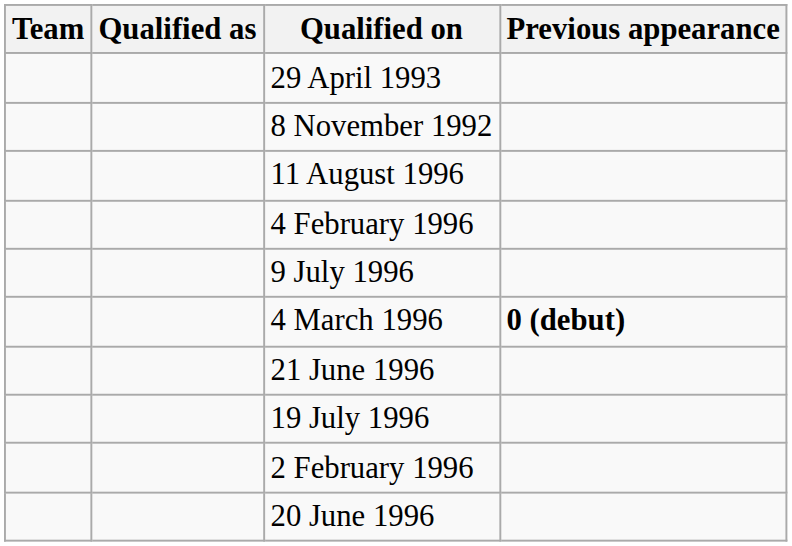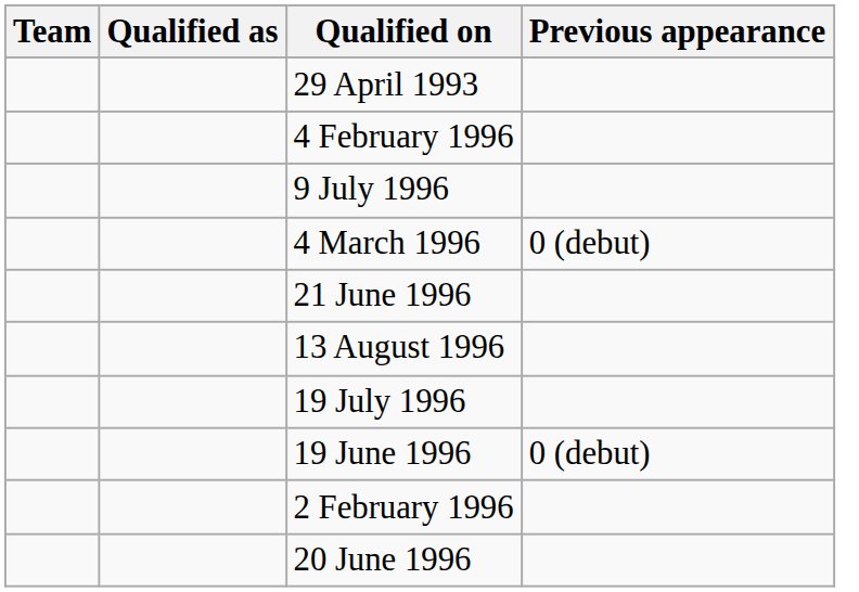 <table class="wikitable sortable" style="text-align:left;">
 <tr>
 <th>Team</th>
 <th>Qualified as</th>
 <th>Qualified on</th>
 <th>Previous appearance</th>
 </tr>
 <tr>
 <td></td>
 <td></td>
 <td>29 April 1993</td>
-<td></td>
-</tr>
-<tr>
-<td></td>
-<td></td>
-<td>8 November 1992</td>
-<td></td>
-</tr>
-<tr>
-<td></td>
-<td></td>
-<td>11 August 1996</td>
 <td></td>
 </tr>
 <tr>
 <td></td>
 <td></td>
 <td>4 February 1996</td>
 <td></td>
 </tr>
 <tr>
 <td></td>
 <td></td>
 <td>9 July 1996</td>
 <td></td>
 </tr>
 <tr>
 <td></td>
 <td></td>
 <td>4 March 1996</td>
-<td><strong>0 (debut)</strong></td>
+<td>0 (debut)</td>
 </tr>
 <tr>
 <td></td>
 <td></td>
 <td>21 June 1996</td>
 <td></td>
 </tr>
 <tr>
 <td></td>
 <td></td>
+<td>13 August 1996</td>
+<td></td>
+</tr>
+<tr>
+<td></td>
+<td></td>
 <td>19 July 1996</td>
 <td></td>
+</tr>
+<tr>
+<td></td>
+<td></td>
+<td>19 June 1996</td>
+<td>0 (debut)</td>
 </tr>
 <tr>
 <td></td>
 <td></td>
 <td>2 February 1996</td>
 <td></td>
 </tr>
 <tr>
 <td></td>
 <td></td>
 <td>20 June 1996</td>
 <td></td>
 </tr>
 </table>
